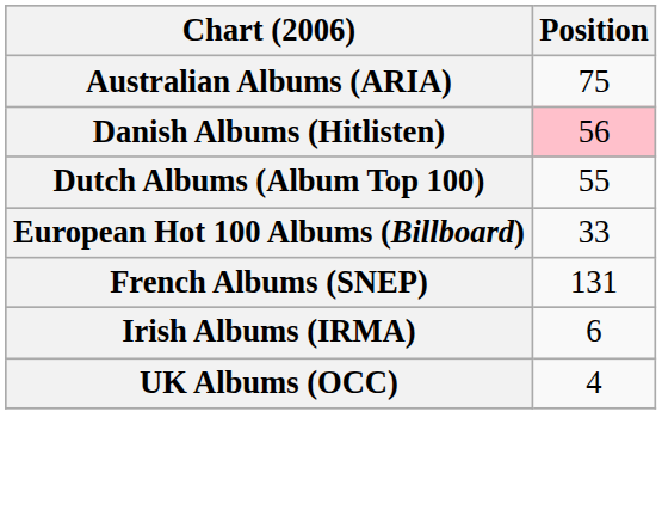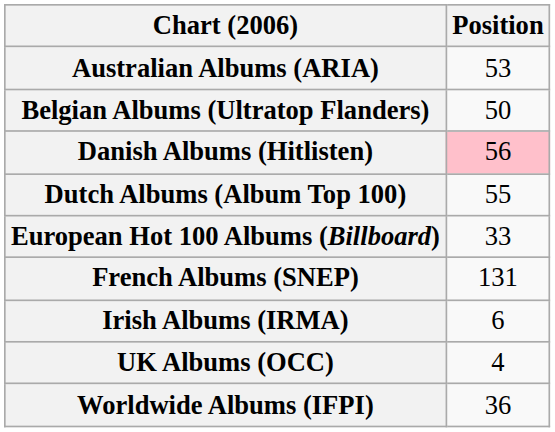 <table class="wikitable sortable plainrowheaders" style="text-align:center;">
 <tr>
 <th scope="col">Chart (2006)</th>
 <th scope="col">Position</th>
 </tr>
 <tr>
 <th scope="row">Australian Albums (ARIA)</th>
-<td>75</td>
+<td>53</td>
+</tr>
+<tr>
+<th scope="row">Belgian Albums (Ultratop Flanders)</th>
+<td>50</td>
 </tr>
 <tr>
 <th scope="row">Danish Albums (Hitlisten)</th>
 <td style="background: pink;">56</td>
 </tr>
 <tr>
 <th scope="row">Dutch Albums (Album Top 100)</th>
 <td>55</td>
 </tr>
 <tr>
 <th scope="row">European Hot 100 Albums (<em>Billboard</em>)</th>
 <td>33</td>
 </tr>
 <tr>
 <th scope="row">French Albums (SNEP)</th>
 <td>131</td>
 </tr>
 <tr>
 <th scope="row">Irish Albums (IRMA)</th>
 <td>6</td>
 </tr>
 <tr>
 <th scope="row">UK Albums (OCC)</th>
 <td>4</td>
 </tr>
+<tr>
+<th scope="row">Worldwide Albums (IFPI)</th>
+<td>36</td>
+</tr>
 </table>
